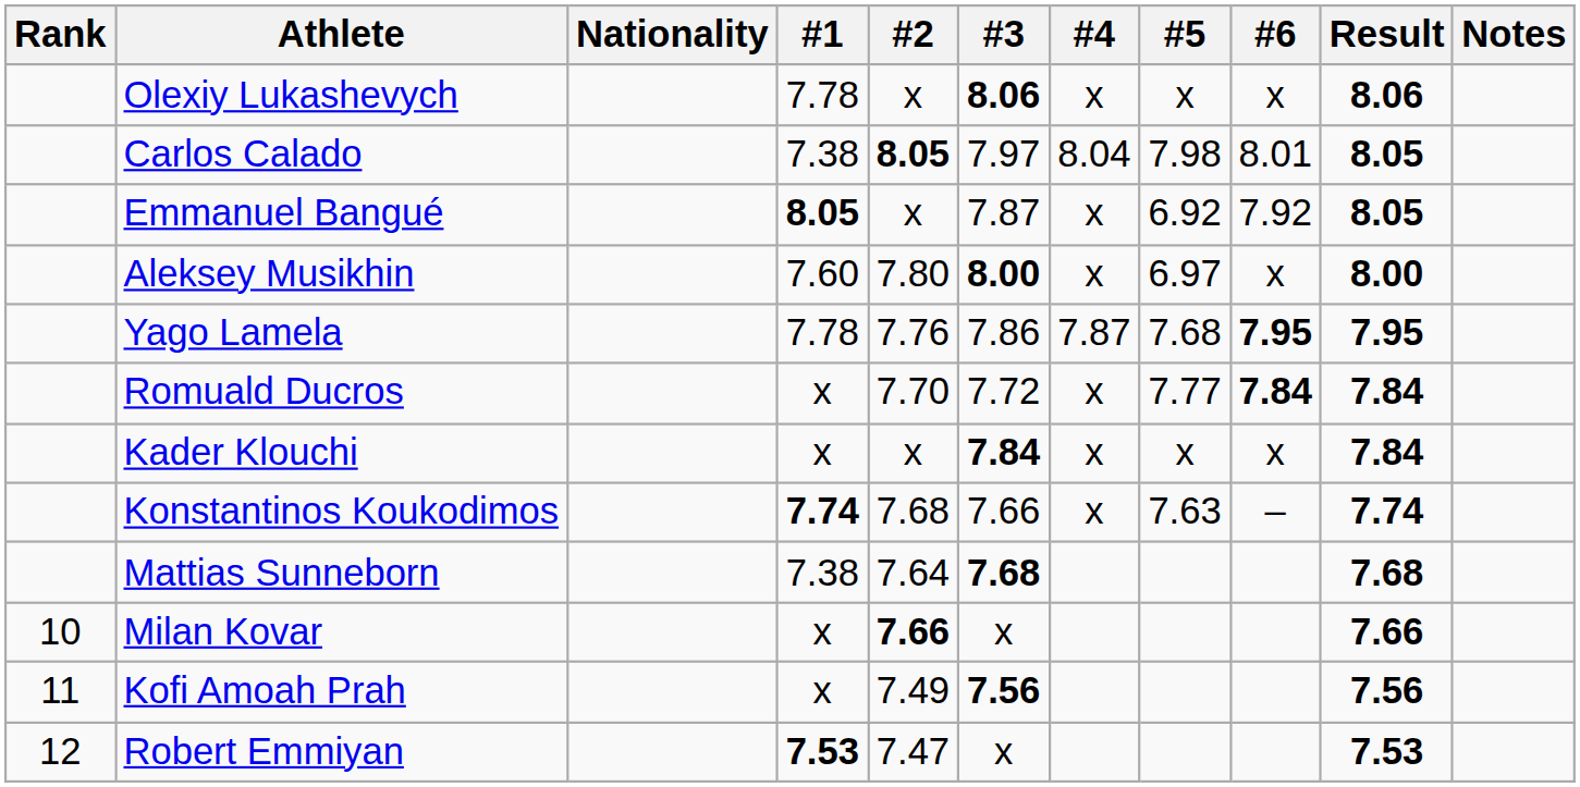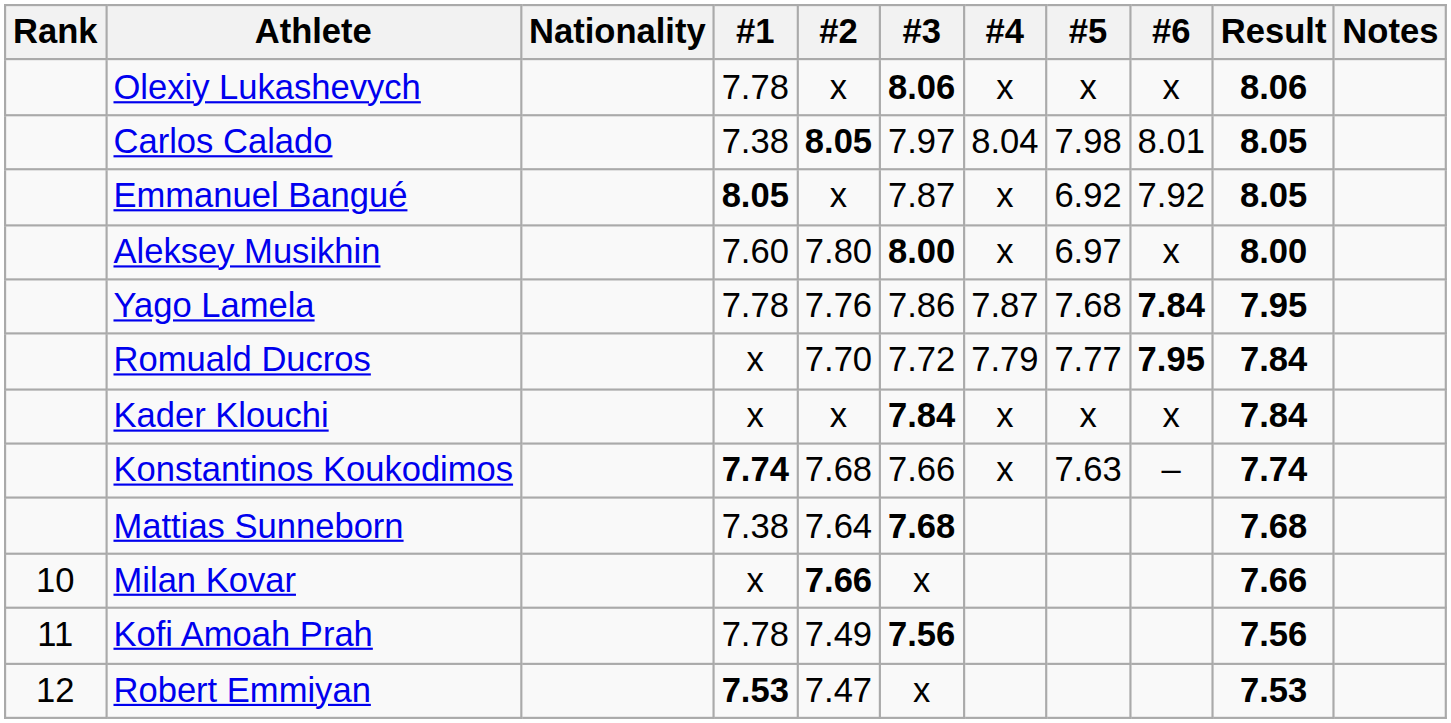 <table class="wikitable sortable" style="text-align:center">
 <tr>
 <th>Rank</th>
 <th>Athlete</th>
 <th>Nationality</th>
 <th>#1</th>
 <th>#2</th>
 <th>#3</th>
 <th>#4</th>
 <th>#5</th>
 <th>#6</th>
 <th>Result</th>
 <th>Notes</th>
 </tr>
 <tr>
 <td></td>
 <td align="left"><a href='#'>Olexiy Lukashevych</a></td>
 <td align=left></td>
 <td>7.78</td>
 <td>x</td>
 <td><strong>8.06</strong></td>
 <td>x</td>
 <td>x</td>
 <td>x</td>
 <td><strong>8.06</strong></td>
 <td></td>
 </tr>
 <tr>
 <td></td>
 <td align="left"><a href='#'>Carlos Calado</a></td>
 <td align=left></td>
 <td>7.38</td>
 <td><strong>8.05</strong></td>
 <td>7.97</td>
 <td>8.04</td>
 <td>7.98</td>
 <td>8.01</td>
 <td><strong>8.05</strong></td>
 <td></td>
 </tr>
 <tr>
 <td></td>
 <td align="left"><a href='#'>Emmanuel Bangué</a></td>
 <td align=left></td>
 <td><strong>8.05</strong></td>
 <td>x</td>
 <td>7.87</td>
 <td>x</td>
 <td>6.92</td>
 <td>7.92</td>
 <td><strong>8.05</strong></td>
 <td></td>
 </tr>
 <tr>
 <td></td>
 <td align="left"><a href='#'>Aleksey Musikhin</a></td>
 <td align=left></td>
 <td>7.60</td>
 <td>7.80</td>
 <td><strong>8.00</strong></td>
 <td>x</td>
 <td>6.97</td>
 <td>x</td>
 <td><strong>8.00</strong></td>
 <td></td>
 </tr>
 <tr>
 <td></td>
 <td align="left"><a href='#'>Yago Lamela</a></td>
 <td align=left></td>
 <td>7.78</td>
 <td>7.76</td>
 <td>7.86</td>
 <td>7.87</td>
 <td>7.68</td>
-<td><strong>7.95</strong></td>
+<td><strong>7.84</strong></td>
 <td><strong>7.95</strong></td>
 <td></td>
 </tr>
 <tr>
 <td></td>
 <td align="left"><a href='#'>Romuald Ducros</a></td>
 <td align=left></td>
 <td>x</td>
 <td>7.70</td>
 <td>7.72</td>
-<td>x</td>
+<td>7.79</td>
 <td>7.77</td>
-<td><strong>7.84</strong></td>
+<td><strong>7.95</strong></td>
 <td><strong>7.84</strong></td>
 <td></td>
 </tr>
 <tr>
 <td></td>
 <td align="left"><a href='#'>Kader Klouchi</a></td>
 <td align=left></td>
 <td>x</td>
 <td>x</td>
 <td><strong>7.84</strong></td>
 <td>x</td>
 <td>x</td>
 <td>x</td>
 <td><strong>7.84</strong></td>
 <td></td>
 </tr>
 <tr>
 <td></td>
 <td align="left"><a href='#'>Konstantinos Koukodimos</a></td>
 <td align=left></td>
 <td><strong>7.74</strong></td>
 <td>7.68</td>
 <td>7.66</td>
 <td>x</td>
 <td>7.63</td>
 <td>–</td>
 <td><strong>7.74</strong></td>
 <td></td>
 </tr>
 <tr>
 <td></td>
 <td align="left"><a href='#'>Mattias Sunneborn</a></td>
 <td align=left></td>
 <td>7.38</td>
 <td>7.64</td>
 <td><strong>7.68</strong></td>
 <td></td>
 <td></td>
 <td></td>
 <td><strong>7.68</strong></td>
 <td></td>
 </tr>
 <tr>
 <td>10</td>
 <td align="left"><a href='#'>Milan Kovar</a></td>
 <td align=left></td>
 <td>x</td>
 <td><strong>7.66</strong></td>
 <td>x</td>
 <td></td>
 <td></td>
 <td></td>
 <td><strong>7.66</strong></td>
 <td></td>
 </tr>
 <tr>
 <td>11</td>
 <td align="left"><a href='#'>Kofi Amoah Prah</a></td>
 <td align=left></td>
-<td>x</td>
+<td>7.78</td>
 <td>7.49</td>
 <td><strong>7.56</strong></td>
 <td></td>
 <td></td>
 <td></td>
 <td><strong>7.56</strong></td>
 <td></td>
 </tr>
 <tr>
 <td>12</td>
 <td align="left"><a href='#'>Robert Emmiyan</a></td>
 <td align=left></td>
 <td><strong>7.53</strong></td>
 <td>7.47</td>
 <td>x</td>
 <td></td>
 <td></td>
 <td></td>
 <td><strong>7.53</strong></td>
 <td></td>
 </tr>
 </table>
